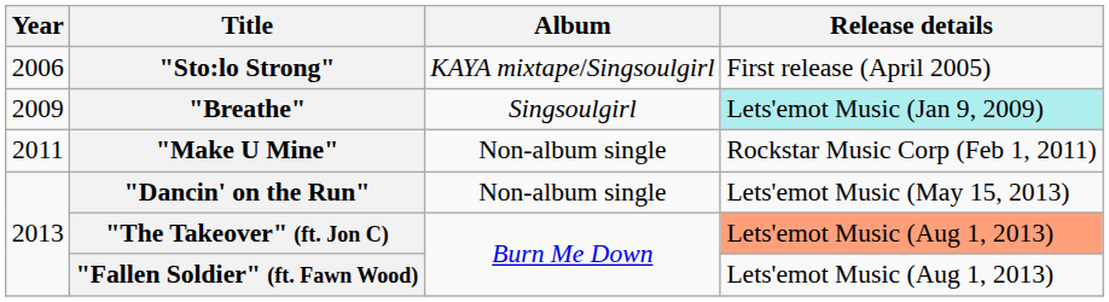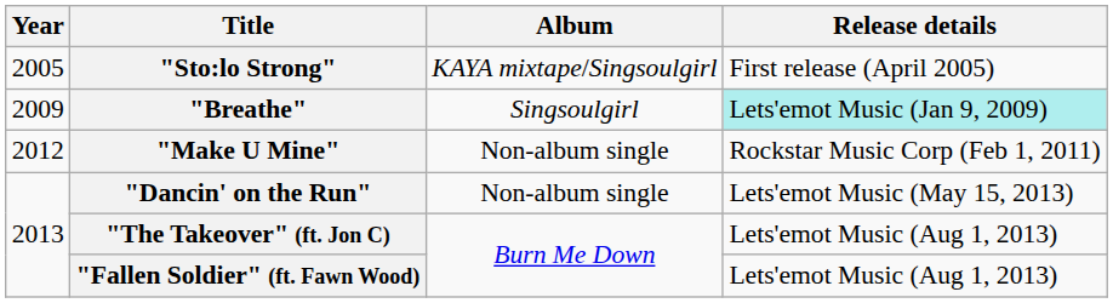 <table class="wikitable plainrowheaders" style="text-align:center;">
 <tr>
 <th scope="col">Year</th>
 <th scope="col">Title</th>
 <th scope="col">Album</th>
 <th scope="col">Release details</th>
 </tr>
 <tr>
-<td rowspan="1">2006</td>
+<td rowspan="1">2005</td>
 <th scope="row">"Sto:lo Strong"</th>
 <td><em>KAYA mixtape</em>/<em>Singsoulgirl</em></td>
 <td align=left>First release (April 2005)</td>
 </tr>
 <tr>
 <td rowspan="1">2009</td>
 <th scope="row">"Breathe"</th>
 <td><em> Singsoulgirl</em></td>
 <td align=left style="background: paleturquoise;">Lets'emot Music (Jan 9, 2009)</td>
 </tr>
 <tr>
-<td rowspan="1">2011</td>
+<td rowspan="1">2012</td>
 <th scope="row">"Make U Mine"</th>
 <td>Non-album single</td>
 <td align=left>Rockstar Music Corp (Feb 1, 2011)</td>
 </tr>
 <tr>
 <td rowspan="3">2013</td>
 <th scope="row">"Dancin' on the Run"</th>
 <td>Non-album single</td>
 <td align=left>Lets'emot Music (May 15, 2013)</td>
 </tr>
 <tr>
 <th scope="row">"The Takeover" <small>(ft. Jon C)</small></th>
 <td rowspan="2"><em><a href='#'>Burn Me Down</a></em></td>
-<td align=left style="background: lightsalmon;">Lets'emot Music (Aug 1, 2013)</td>
+<td align=left>Lets'emot Music (Aug 1, 2013)</td>
 </tr>
 <tr>
 <th scope="row">"Fallen Soldier" <small>(ft. Fawn Wood)</small></th>
 <td align=left>Lets'emot Music (Aug 1, 2013)</td>
 </tr>
 </table>
